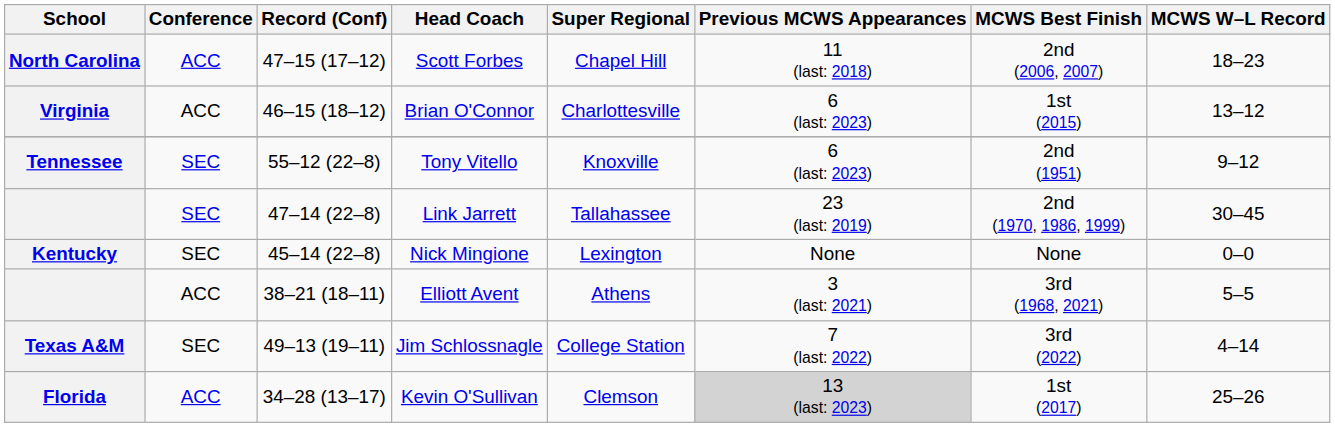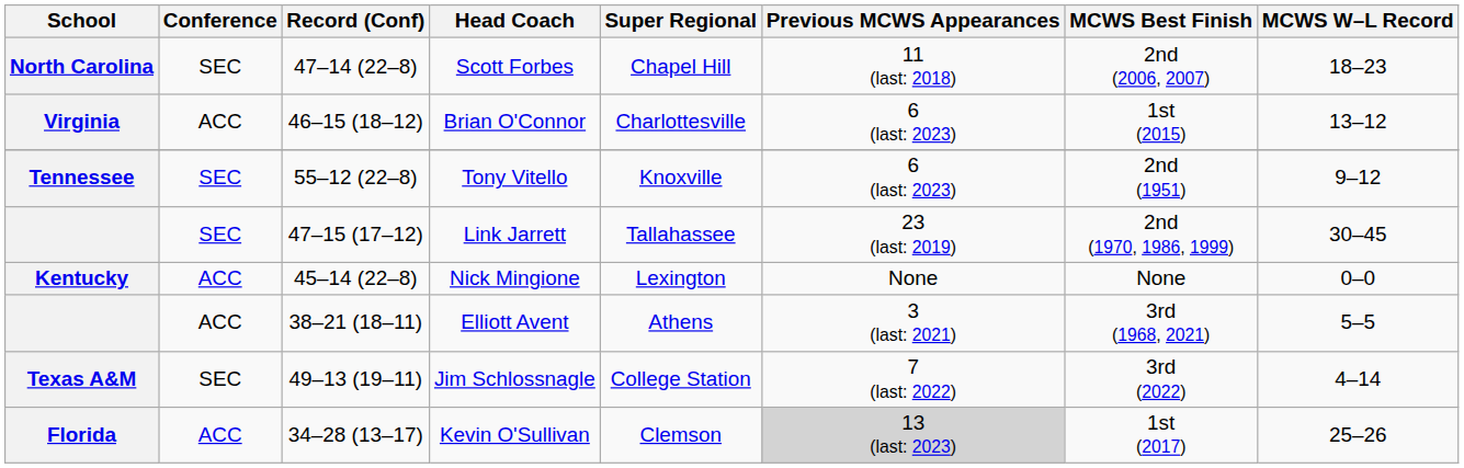 <table class="wikitable sortable plainrowheaders" style="text-align:center">
 <tr>
 <th scope="col">School</th>
 <th scope="col">Conference</th>
 <th scope="col">Record (Conf)</th>
 <th scope="col">Head Coach</th>
 <th scope="col">Super Regional</th>
 <th scope="col">Previous MCWS Appearances</th>
 <th scope="col">MCWS Best Finish</th>
 <th scope="col">MCWS W–L Record</th>
 </tr>
 <tr>
 <th scope="row" style="text-align:center"><a href='#'>North Carolina</a></th>
-<td><a href='#'>ACC</a></td>
-<td>47–15 (17–12)</td>
+<td>SEC</td>
+<td>47–14 (22–8)</td>
 <td><a href='#'>Scott Forbes</a></td>
 <td><a href='#'>Chapel Hill</a></td>
 <td>11<br><small>(last: <a href='#'>2018</a>)</small></td>
 <td>2nd<br><small>(<a href='#'>2006</a>, <a href='#'>2007</a>)</small></td>
 <td>18–23</td>
 </tr>
 <tr>
 <th scope="row" style="text-align:center"><a href='#'>Virginia</a></th>
 <td>ACC</td>
 <td>46–15 (18–12)</td>
 <td><a href='#'>Brian O'Connor</a></td>
 <td><a href='#'> Charlottesville</a></td>
 <td>6<br><small>(last: <a href='#'>2023</a>)</small></td>
 <td>1st<br><small>(<a href='#'>2015</a>)</small></td>
 <td>13–12</td>
 </tr>
 <tr>
 </tr>
 <tr>
 <th scope="row" style="text-align:center"><a href='#'>Tennessee</a></th>
 <td><a href='#'>SEC</a></td>
 <td>55–12 (22–8)</td>
 <td><a href='#'>Tony Vitello</a></td>
 <td><a href='#'>Knoxville</a></td>
 <td>6<br><small>(last: <a href='#'>2023</a>)</small></td>
 <td>2nd<br><small>(<a href='#'>1951</a>)</small></td>
 <td>9–12</td>
 </tr>
 <tr>
 <th scope="row" style="text-align:center"></th>
 <td><a href='#'>SEC</a></td>
-<td>47–14 (22–8)</td>
+<td>47–15 (17–12)</td>
 <td><a href='#'>Link Jarrett</a></td>
 <td><a href='#'>Tallahassee</a></td>
 <td>23<br><small>(last: <a href='#'>2019</a>)</small></td>
 <td>2nd<br><small>(<a href='#'>1970</a>, <a href='#'>1986</a>, <a href='#'>1999</a>)</small></td>
 <td>30–45</td>
 </tr>
 <tr>
 <th scope="row" style="text-align:center"><a href='#'>Kentucky</a></th>
-<td>SEC</td>
+<td><a href='#'>ACC</a></td>
 <td>45–14 (22–8)</td>
 <td><a href='#'>Nick Mingione</a></td>
 <td><a href='#'>Lexington</a></td>
 <td>None</td>
 <td>None</td>
 <td>0–0</td>
 </tr>
 <tr>
 <th scope="row" style="text-align:center"></th>
 <td>ACC</td>
 <td>38–21 (18–11)</td>
 <td><a href='#'>Elliott Avent</a></td>
 <td><a href='#'>Athens</a></td>
 <td>3<br><small>(last: <a href='#'>2021</a>)</small></td>
 <td>3rd<br><small>(<a href='#'>1968</a>, <a href='#'>2021</a>)</small></td>
 <td>5–5</td>
 </tr>
 <tr>
 <th scope="row" style="text-align:center"><a href='#'>Texas A&M</a></th>
 <td>SEC</td>
 <td>49–13 (19–11)</td>
 <td><a href='#'>Jim Schlossnagle</a></td>
 <td><a href='#'>College Station</a></td>
 <td>7<br><small>(last: <a href='#'>2022</a>)</small></td>
 <td>3rd<br><small>(<a href='#'>2022</a>)</small></td>
 <td>4–14</td>
 </tr>
 <tr>
 <th scope="row" style="text-align:center"><a href='#'>Florida</a></th>
 <td><a href='#'>ACC</a></td>
 <td>34–28 (13–17)</td>
 <td><a href='#'>Kevin O'Sullivan</a></td>
 <td><a href='#'>Clemson</a></td>
 <td style="background: lightgrey;">13<br><small>(last: <a href='#'>2023</a>)</small></td>
 <td>1st<br><small>(<a href='#'>2017</a>)</small></td>
 <td>25–26</td>
 </tr>
 </table>
